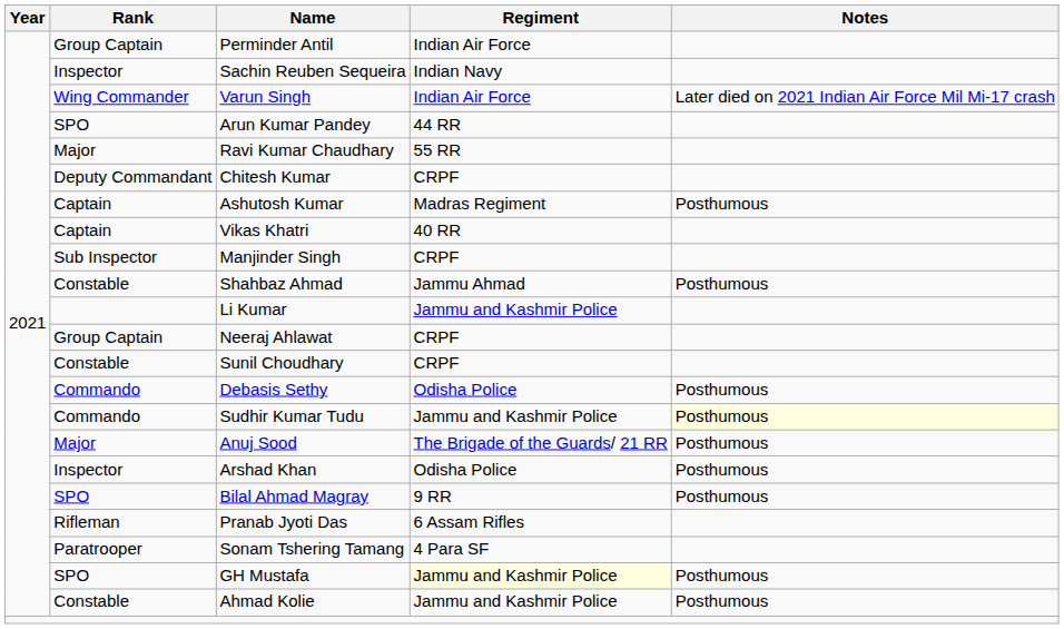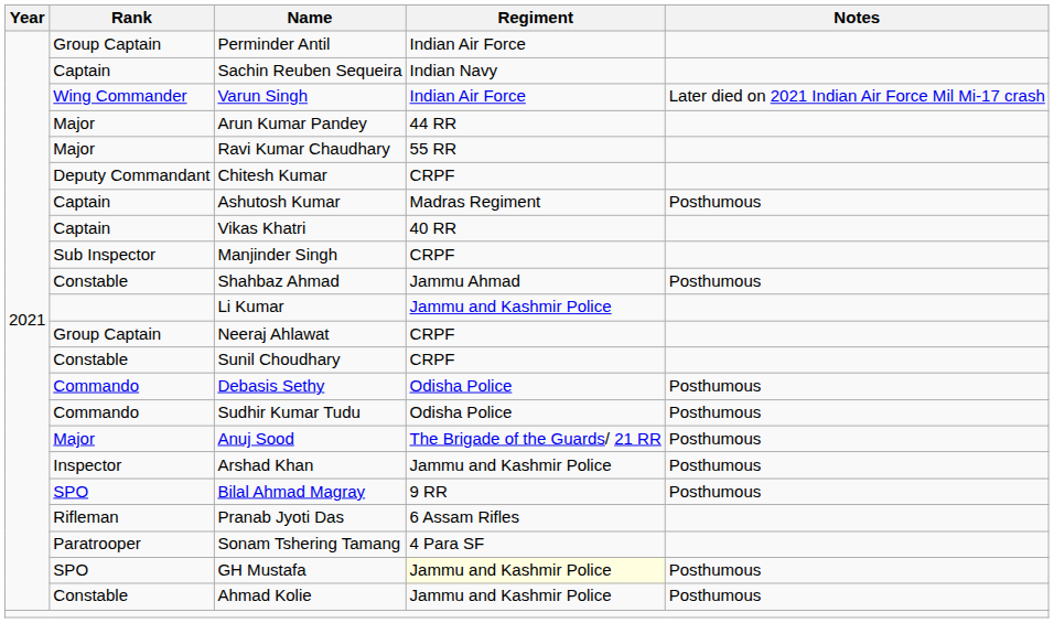 <table class="wikitable sortable">
 <tr>
 <th>Year</th>
 <th>Rank</th>
 <th>Name</th>
 <th>Regiment</th>
 <th>Notes</th>
 </tr>
 <tr>
 <td rowspan="22">2021</td>
 <td>Group Captain</td>
 <td>Perminder Antil</td>
 <td>Indian Air Force</td>
 <td></td>
 </tr>
 <tr>
-<td>Inspector</td>
+<td>Captain</td>
 <td>Sachin Reuben Sequeira</td>
 <td>Indian Navy</td>
 <td></td>
 </tr>
 <tr>
 <td><a href='#'>Wing Commander</a></td>
 <td><a href='#'>Varun Singh</a></td>
 <td><a href='#'>Indian Air Force</a></td>
 <td>Later died on <a href='#'>2021 Indian Air Force Mil Mi-17 crash</a></td>
 </tr>
 <tr>
-<td>SPO</td>
+<td>Major</td>
 <td>Arun Kumar Pandey</td>
 <td>44 RR</td>
 <td></td>
 </tr>
 <tr>
 <td>Major</td>
 <td>Ravi Kumar Chaudhary</td>
 <td>55 RR</td>
 <td></td>
 </tr>
 <tr>
 <td>Deputy Commandant</td>
 <td>Chitesh Kumar</td>
 <td>CRPF</td>
 <td></td>
 </tr>
 <tr>
 <td>Captain</td>
 <td>Ashutosh Kumar</td>
 <td>Madras Regiment</td>
 <td>Posthumous</td>
 </tr>
 <tr>
 <td>Captain</td>
 <td>Vikas Khatri</td>
 <td>40 RR</td>
 <td></td>
 </tr>
 <tr>
 <td>Sub Inspector</td>
 <td>Manjinder Singh</td>
 <td>CRPF</td>
 <td></td>
 </tr>
 <tr>
 <td>Constable</td>
 <td>Shahbaz Ahmad</td>
 <td>Jammu Ahmad</td>
 <td>Posthumous</td>
 </tr>
 <tr>
 <td></td>
 <td>Li Kumar</td>
 <td><a href='#'>Jammu and Kashmir Police</a></td>
 <td></td>
 </tr>
 <tr>
 <td>Group Captain</td>
 <td>Neeraj Ahlawat</td>
 <td>CRPF</td>
 <td></td>
 </tr>
 <tr>
 <td>Constable</td>
 <td>Sunil Choudhary</td>
 <td>CRPF</td>
 <td></td>
 </tr>
 <tr>
 <td><a href='#'>Commando</a></td>
 <td><a href='#'>Debasis Sethy</a></td>
 <td><a href='#'>Odisha Police</a></td>
 <td>Posthumous</td>
 </tr>
 <tr>
 <td>Commando</td>
 <td>Sudhir Kumar Tudu</td>
-<td>Jammu and Kashmir Police</td>
-<td style="background: lightyellow;">Posthumous</td>
+<td>Odisha Police</td>
+<td>Posthumous</td>
 </tr>
 <tr>
 <td><a href='#'>Major</a></td>
 <td><a href='#'>Anuj Sood</a></td>
 <td><a href='#'>The Brigade of the Guards</a>/ <a href='#'>21 RR</a></td>
 <td>Posthumous</td>
 </tr>
 <tr>
 <td>Inspector</td>
 <td>Arshad Khan</td>
-<td>Odisha Police</td>
+<td>Jammu and Kashmir Police</td>
 <td>Posthumous</td>
 </tr>
 <tr>
 <td><a href='#'>SPO</a></td>
 <td><a href='#'>Bilal Ahmad Magray</a></td>
 <td>9 RR</td>
 <td>Posthumous</td>
 </tr>
 <tr>
 <td>Rifleman</td>
 <td>Pranab Jyoti Das</td>
 <td>6 Assam Rifles</td>
 <td></td>
 </tr>
 <tr>
 <td>Paratrooper</td>
 <td>Sonam Tshering Tamang</td>
 <td>4 Para SF</td>
 <td></td>
 </tr>
 <tr>
 <td>SPO</td>
 <td>GH Mustafa</td>
 <td style="background: lightyellow;">Jammu and Kashmir Police</td>
 <td>Posthumous</td>
 </tr>
 <tr>
 <td>Constable</td>
 <td>Ahmad Kolie</td>
 <td>Jammu and Kashmir Police</td>
 <td>Posthumous</td>
 </tr>
 <tr>
 <td colspan="5"></td>
 </tr>
 </table>
